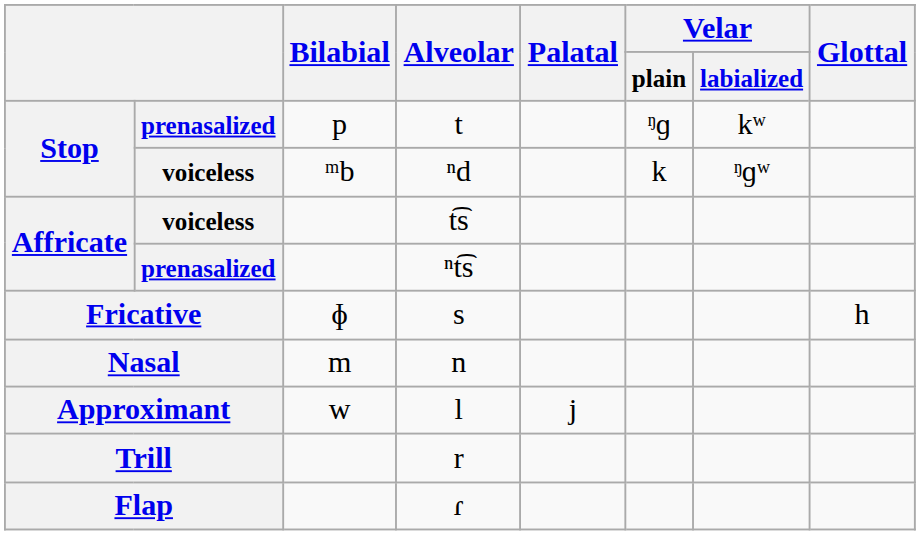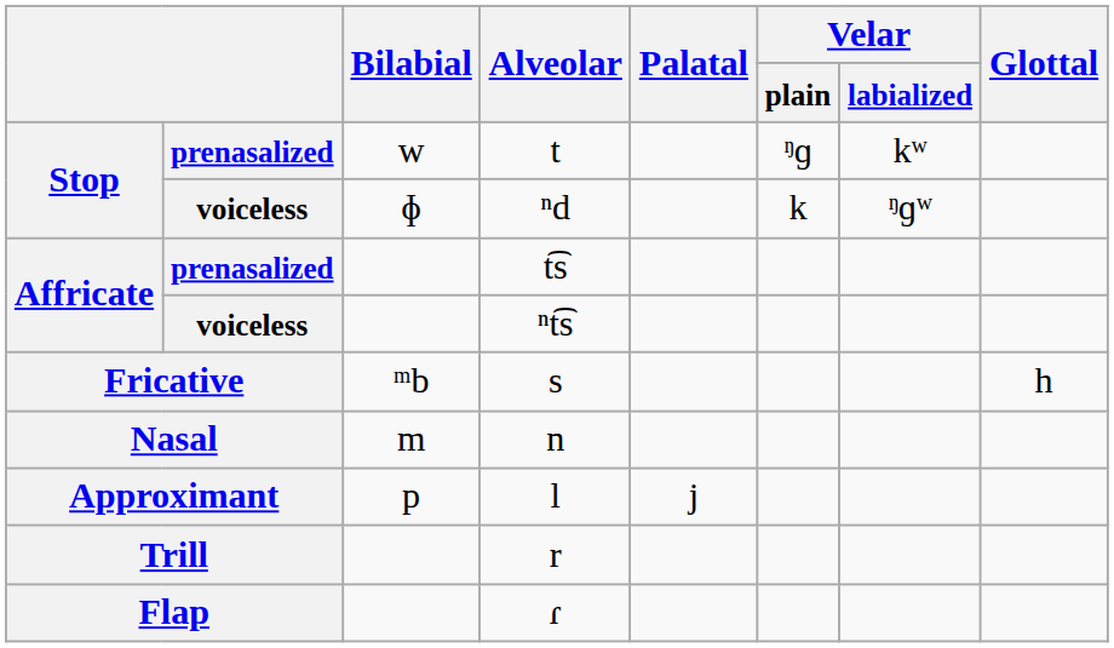 <table class="wikitable IPA" style="text-align:center">
 <tr>
 <th colspan="2" rowspan="2"></th>
 <th rowspan="2"><a href='#'>Bilabial</a></th>
 <th rowspan="2"><a href='#'>Alveolar</a></th>
 <th rowspan="2"><a href='#'>Palatal</a></th>
 <th colspan="2"><a href='#'>Velar</a></th>
 <th rowspan="2"><a href='#'>Glottal</a></th>
 </tr>
 <tr>
 <th><small>plain</small></th>
 <th><a href='#'><small>labialized</small></a></th>
 </tr>
 <tr>
 <th rowspan="2"><a href='#'>Stop</a></th>
 <th><a href='#'><small>prenasalized</small></a></th>
-<td>p</td>
+<td>w</td>
 <td>t</td>
 <td></td>
 <td>ᵑɡ</td>
 <td>kʷ</td>
 <td></td>
 </tr>
 <tr>
 <th><small>voiceless</small></th>
-<td>ᵐb</td>
+<td>ɸ</td>
 <td>ⁿd</td>
 <td></td>
 <td>k</td>
 <td>ᵑɡʷ</td>
 <td></td>
 </tr>
 <tr>
 <th rowspan="2"><a href='#'>Affricate</a></th>
-<th><small>voiceless</small></th>
+<th><a href='#'><small>prenasalized</small></a></th>
 <td></td>
 <td>t͡s</td>
 <td></td>
 <td></td>
 <td></td>
 <td></td>
 </tr>
 <tr>
-<th><a href='#'><small>prenasalized</small></a></th>
+<th><small>voiceless</small></th>
 <td></td>
 <td>ⁿt͡s</td>
 <td></td>
 <td></td>
 <td></td>
 <td></td>
 </tr>
 <tr>
 <th colspan="2"><a href='#'>Fricative</a></th>
-<td>ɸ</td>
+<td>ᵐb</td>
 <td>s</td>
 <td></td>
 <td></td>
 <td></td>
 <td>h</td>
 </tr>
 <tr>
 <th colspan="2"><a href='#'>Nasal</a></th>
 <td>m</td>
 <td>n</td>
 <td></td>
 <td></td>
 <td></td>
 <td></td>
 </tr>
 <tr>
 <th colspan="2"><a href='#'>Approximant</a></th>
-<td>w</td>
+<td>p</td>
 <td>l</td>
 <td>j</td>
 <td></td>
 <td></td>
 <td></td>
 </tr>
 <tr>
 <th colspan="2"><a href='#'>Trill</a></th>
 <td></td>
 <td>r</td>
 <td></td>
 <td></td>
 <td></td>
 <td></td>
 </tr>
 <tr>
 <th colspan="2"><a href='#'>Flap</a></th>
 <td></td>
 <td>ɾ</td>
 <td></td>
 <td></td>
 <td></td>
 <td></td>
 </tr>
 </table>
